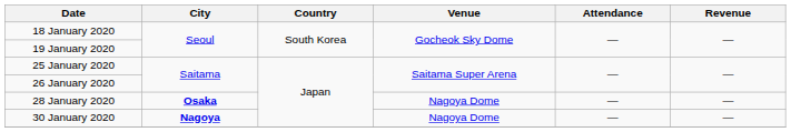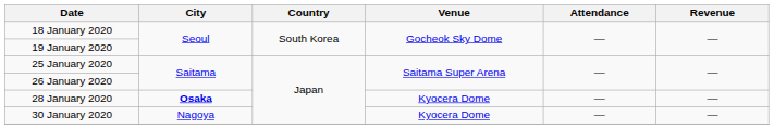 <table class="wikitable plainrowheaders" style="text-align:center;">
 <tr>
 <th scope="col" style="width:12em;">Date</th>
 <th scope="col" style="width:10em;">City</th>
 <th scope="col" style="width:10em;">Country</th>
 <th scope="col" style="width:16em;">Venue</th>
 <th scope="col" style="width:10em;">Attendance</th>
 <th scope="col" style="width:10em;">Revenue</th>
 </tr>
 <tr>
 <td>18 January 2020</td>
 <td rowspan="2"><a href='#'>Seoul</a></td>
 <td rowspan="2">South Korea</td>
 <td rowspan="2"><a href='#'>Gocheok Sky Dome</a></td>
 <td rowspan="2">—</td>
 <td rowspan="2">—</td>
 </tr>
 <tr>
 <td>19 January 2020</td>
 </tr>
 <tr>
 <td>25 January 2020</td>
 <td rowspan="2"><a href='#'>Saitama</a></td>
 <td rowspan="4">Japan</td>
 <td rowspan="2"><a href='#'>Saitama Super Arena</a></td>
 <td rowspan="2">—</td>
 <td rowspan="2">—</td>
 </tr>
 <tr>
 <td>26 January 2020</td>
 </tr>
 <tr>
 <td>28 January 2020</td>
 <td><strong><a href='#'>Osaka</a></strong></td>
-<td><a href='#'>Nagoya Dome</a></td>
+<td><a href='#'>Kyocera Dome</a></td>
 <td>—</td>
 <td>—</td>
 </tr>
 <tr>
 <td>30 January 2020</td>
-<td><strong><a href='#'>Nagoya</a></strong></td>
-<td><a href='#'>Nagoya Dome</a></td>
+<td><a href='#'>Nagoya</a></td>
+<td><a href='#'>Kyocera Dome</a></td>
 <td>—</td>
 <td>—</td>
 </tr>
 <tr>
 </tr>
 </table>
